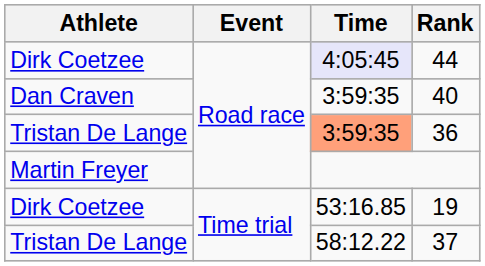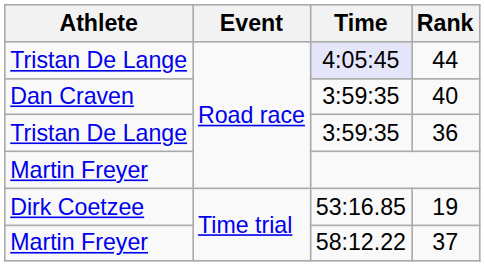 <table class=wikitable style="font-size:90%;">
 <tr>
 <th>Athlete</th>
 <th>Event</th>
 <th>Time</th>
 <th>Rank</th>
 </tr>
 <tr align=center>
-<td align=left><a href='#'>Dirk Coetzee</a></td>
+<td align=left><a href='#'>Tristan De Lange</a></td>
 <td align=left rowspan=4><a href='#'>Road race</a></td>
 <td style="background: lavender;">4:05:45</td>
 <td>44</td>
 </tr>
 <tr align=center>
 <td align=left><a href='#'>Dan Craven</a></td>
 <td>3:59:35</td>
 <td>40</td>
 </tr>
 <tr align=center>
 <td align=left><a href='#'>Tristan De Lange</a></td>
-<td style="background: lightsalmon;">3:59:35</td>
+<td>3:59:35</td>
 <td>36</td>
 </tr>
 <tr align=center>
 <td align=left><a href='#'>Martin Freyer</a></td>
 <td colspan=2></td>
 </tr>
 <tr align=center>
 <td align=left><a href='#'>Dirk Coetzee</a></td>
 <td align=left rowspan=2><a href='#'>Time trial</a></td>
 <td>53:16.85</td>
 <td>19</td>
 </tr>
 <tr align=center>
-<td align=left><a href='#'>Tristan De Lange</a></td>
+<td align=left><a href='#'>Martin Freyer</a></td>
 <td>58:12.22</td>
 <td>37</td>
 </tr>
 </table>
